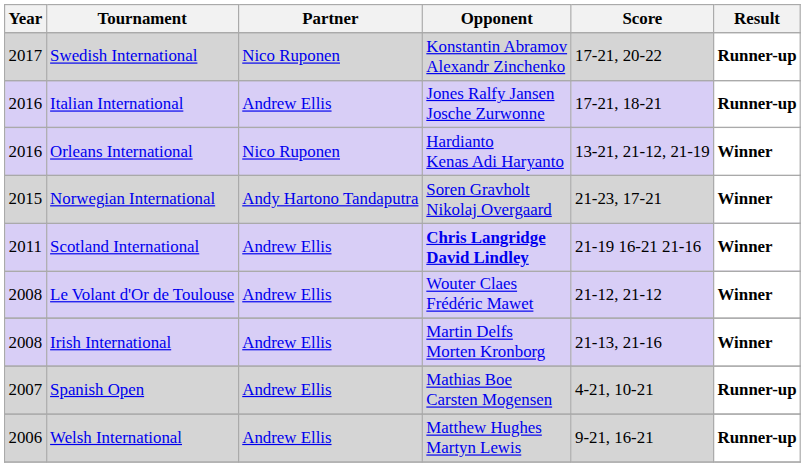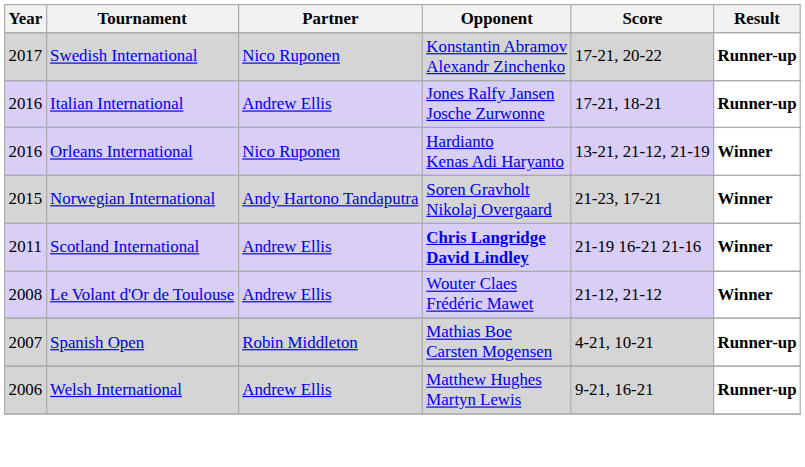 <table class="sortable wikitable" style="font-size: 90%;">
 <tr>
 <th>Year</th>
 <th>Tournament</th>
 <th>Partner</th>
 <th>Opponent</th>
 <th>Score</th>
 <th>Result</th>
 </tr>
 <tr>
 </tr>
 <tr style="background:#D5D5D5">
 <td align="center">2017</td>
 <td align="left"><a href='#'>Swedish International</a></td>
 <td align="left"> <a href='#'>Nico Ruponen</a></td>
 <td align="left"> <a href='#'>Konstantin Abramov</a><br> <a href='#'>Alexandr Zinchenko</a></td>
 <td align="left">17-21, 20-22</td>
 <td style="text-align:left; background:white"> <strong>Runner-up</strong></td>
 </tr>
 <tr>
 </tr>
 <tr style="background:#D8CEF6">
 <td align="center">2016</td>
 <td align="left"><a href='#'>Italian International</a></td>
 <td align="left"> <a href='#'>Andrew Ellis</a></td>
 <td align="left"> <a href='#'>Jones Ralfy Jansen</a><br> <a href='#'>Josche Zurwonne</a></td>
 <td align="left">17-21, 18-21</td>
 <td style="text-align:left; background:white"> <strong>Runner-up</strong></td>
 </tr>
 <tr>
 </tr>
 <tr style="background:#D8CEF6">
 <td align="center">2016</td>
 <td align="left"><a href='#'>Orleans International</a></td>
 <td align="left"> <a href='#'>Nico Ruponen</a></td>
 <td align="left"> <a href='#'>Hardianto</a><br> <a href='#'>Kenas Adi Haryanto</a></td>
 <td align="left">13-21, 21-12, 21-19</td>
 <td style="text-align:left; background:white"> <strong>Winner</strong></td>
 </tr>
 <tr>
 </tr>
 <tr style="background:#D5D5D5">
 <td align="center">2015</td>
 <td align="left"><a href='#'>Norwegian International</a></td>
 <td align="left"> <a href='#'>Andy Hartono Tandaputra</a></td>
 <td align="left"> <a href='#'>Soren Gravholt</a><br> <a href='#'>Nikolaj Overgaard</a></td>
 <td align="left">21-23, 17-21</td>
 <td style="text-align:left; background:white"> <strong>Winner</strong></td>
 </tr>
 <tr>
 </tr>
 <tr style="background:#D8CEF6">
 <td align="center">2011</td>
 <td align="left"><a href='#'>Scotland International</a></td>
 <td align="left"> <a href='#'>Andrew Ellis</a></td>
 <td align="left"><strong> <a href='#'>Chris Langridge</a><br> <a href='#'>David Lindley</a></strong></td>
 <td align="left">21-19 16-21 21-16</td>
 <td style="text-align:left; background:white"> <strong>Winner</strong></td>
 </tr>
 <tr>
 </tr>
 <tr style="background:#D8CEF6">
 <td align="center">2008</td>
 <td align="left"><a href='#'>Le Volant d'Or de Toulouse</a></td>
 <td align="left"> <a href='#'>Andrew Ellis</a></td>
 <td align="left"> <a href='#'>Wouter Claes</a><br> <a href='#'>Frédéric Mawet</a></td>
 <td align="left">21-12, 21-12</td>
 <td style="text-align:left; background:white"> <strong>Winner</strong></td>
 </tr>
 <tr>
 </tr>
-<tr style="background:#D8CEF6">
-<td align="center">2008</td>
-<td align="left"><a href='#'>Irish International</a></td>
-<td align="left"> <a href='#'>Andrew Ellis</a></td>
-<td align="left"> <a href='#'>Martin Delfs</a><br> <a href='#'>Morten Kronborg</a></td>
-<td align="left">21-13, 21-16</td>
-<td style="text-align:left; background:white"> <strong>Winner</strong></td>
-</tr>
 <tr>
 </tr>
 <tr style="background:#D5D5D5">
 <td align="center">2007</td>
 <td align="left"><a href='#'>Spanish Open</a></td>
-<td align="left"> <a href='#'>Andrew Ellis</a></td>
+<td align="left"> <a href='#'>Robin Middleton</a></td>
 <td align="left"> <a href='#'>Mathias Boe</a><br> <a href='#'>Carsten Mogensen</a></td>
 <td align="left">4-21, 10-21</td>
 <td style="text-align:left; background:white"> <strong>Runner-up</strong></td>
 </tr>
 <tr>
 </tr>
 <tr style="background:#D5D5D5">
 <td align="center">2006</td>
 <td align="left"><a href='#'>Welsh International</a></td>
 <td align="left"> <a href='#'>Andrew Ellis</a></td>
 <td align="left"> <a href='#'>Matthew Hughes</a><br> <a href='#'>Martyn Lewis</a></td>
 <td align="left">9-21, 16-21</td>
 <td style="text-align:left; background:white"> <strong>Runner-up</strong></td>
 </tr>
 <tr>
 </tr>
 </table>
